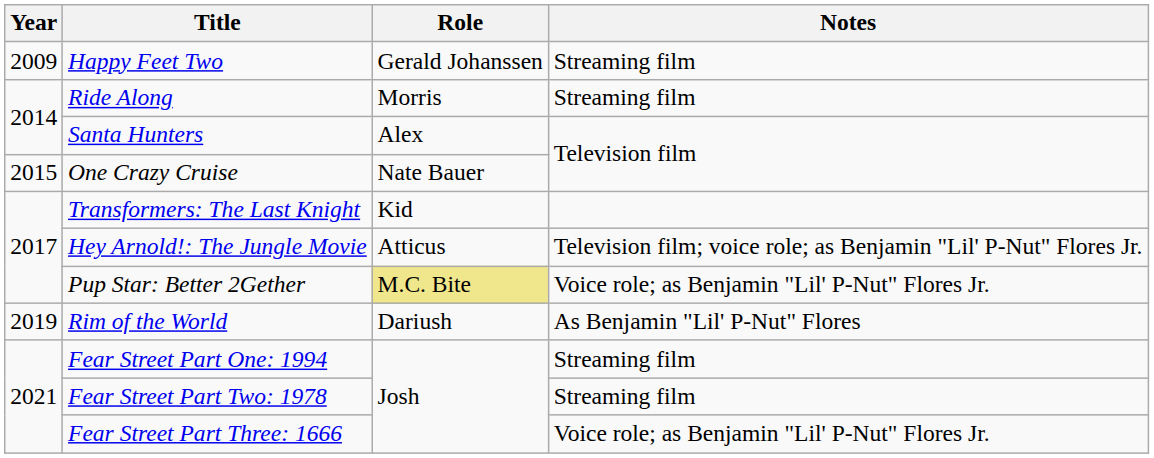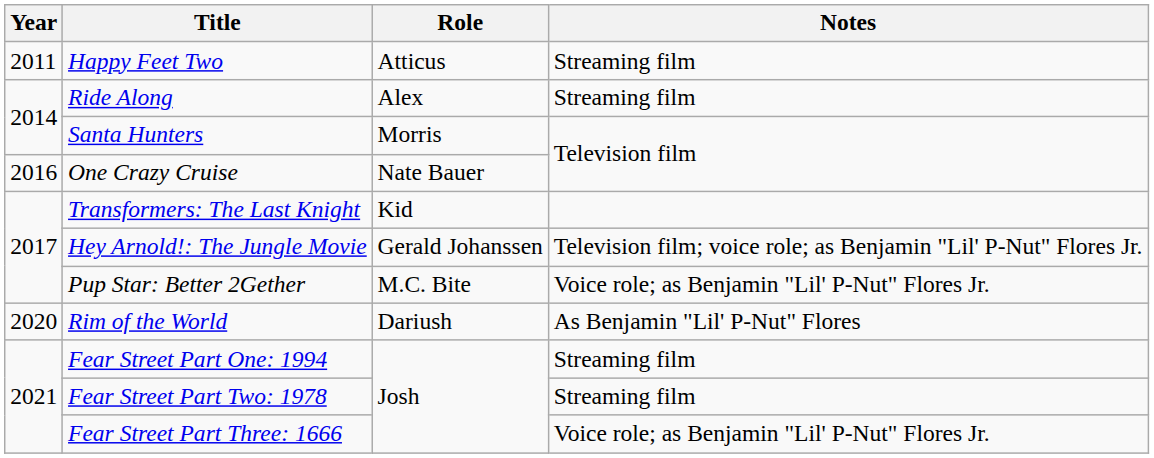 <table class="wikitable">
 <tr>
 <th>Year</th>
 <th>Title</th>
 <th>Role</th>
 <th>Notes</th>
 </tr>
 <tr>
-<td>2009</td>
+<td>2011</td>
 <td><em><a href='#'>Happy Feet Two</a></em></td>
-<td>Gerald Johanssen</td>
+<td>Atticus</td>
 <td>Streaming film</td>
 </tr>
 <tr>
 <td rowspan="2">2014</td>
 <td><em><a href='#'>Ride Along</a></em></td>
-<td>Morris</td>
+<td>Alex</td>
 <td>Streaming film</td>
 </tr>
 <tr>
 <td><em><a href='#'>Santa Hunters</a></em></td>
-<td>Alex</td>
+<td>Morris</td>
 <td rowspan="2">Television film</td>
 </tr>
 <tr>
-<td>2015</td>
+<td>2016</td>
 <td><em>One Crazy Cruise</em></td>
 <td>Nate Bauer</td>
 </tr>
 <tr>
 <td rowspan="3">2017</td>
 <td><em><a href='#'>Transformers: The Last Knight</a></em></td>
 <td>Kid</td>
 <td></td>
 </tr>
 <tr>
 <td><em><a href='#'>Hey Arnold!: The Jungle Movie</a></em></td>
-<td>Atticus</td>
+<td>Gerald Johanssen</td>
 <td>Television film; voice role; as Benjamin "Lil' P-Nut" Flores Jr.</td>
 </tr>
 <tr>
 <td><em>Pup Star: Better 2Gether</em></td>
-<td style="background: khaki;">M.C. Bite</td>
+<td>M.C. Bite</td>
 <td>Voice role; as Benjamin "Lil' P-Nut" Flores Jr.</td>
 </tr>
 <tr>
-<td>2019</td>
+<td>2020</td>
 <td><em><a href='#'>Rim of the World</a></em></td>
 <td>Dariush</td>
 <td>As Benjamin "Lil' P-Nut" Flores</td>
 </tr>
 <tr>
 <td rowspan="3">2021</td>
 <td><em><a href='#'>Fear Street Part One: 1994</a></em></td>
 <td rowspan="3">Josh</td>
 <td>Streaming film</td>
 </tr>
 <tr>
 <td><em><a href='#'>Fear Street Part Two: 1978</a></em></td>
 <td>Streaming film</td>
 </tr>
 <tr>
 <td><em><a href='#'>Fear Street Part Three: 1666</a></em></td>
 <td>Voice role; as Benjamin "Lil' P-Nut" Flores Jr.</td>
 </tr>
 </table>
